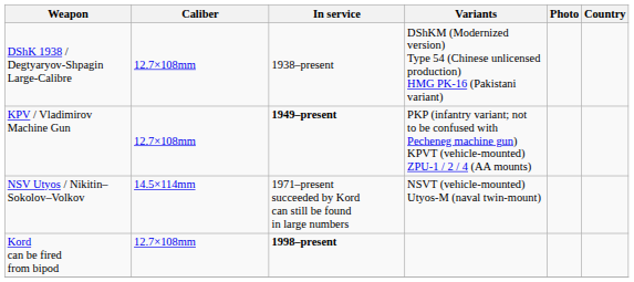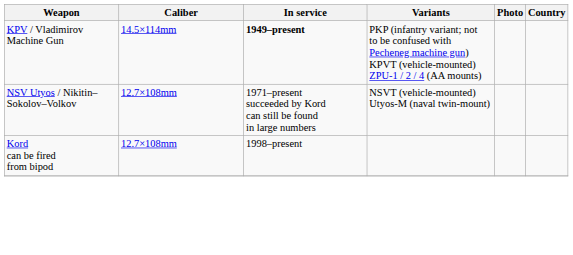 <table class="wikitable">
 <tr>
 <th style="width:22%;", align=left>Weapon</th>
 <th style="width:24%;", align=left>Caliber</th>
 <th style="width:24%;", align=left>In service</th>
 <th style="width:25%;", align=left>Variants</th>
 <th style="width:29%;">Photo</th>
 <th style="width:16%;", align=left>Country</th>
 </tr>
 <tr>
-<td><a href='#'>DShK 1938</a> / Degtyaryov-Shpagin Large-Calibre</td>
-<td><a href='#'>12.7×108mm</a></td>
-<td>1938–present</td>
-<td>DShKM (Modernized version)<br>Type 54 (Chinese unlicensed production)<br><a href='#'>HMG PK-16</a> (Pakistani variant)</td>
-<td></td>
-<td></td>
-</tr>
-<tr>
 <td align=left, valign=top><a href='#'>KPV</a> / Vladimirov<br>Machine Gun</td>
-<td><a href='#'>12.7×108mm</a></td>
+<td align=left, valign=top><a href='#'>14.5×114mm</a></td>
 <td align=left, valign=top><strong>1949–present</strong></td>
 <td align=left, valign=top>PKP (infantry variant; not<br>to be confused with<br><a href='#'>Pecheneg machine gun</a>)<br>KPVT (vehicle-mounted)<br><a href='#'>ZPU-1 / 2 / 4</a> (AA mounts)</td>
 <td align=center></td>
 <td></td>
 </tr>
 <tr>
 <td align=left, valign=top><a href='#'>NSV Utyos</a> / Nikitin–<br>Sokolov–Volkov</td>
-<td align=left, valign=top><a href='#'>14.5×114mm</a></td>
+<td align=left, valign=top><a href='#'>12.7×108mm</a></td>
 <td align=left, valign=top>1971–present<br>succeeded by Kord<br>can still be found<br>in large numbers</td>
 <td align=left, valign=top>NSVT (vehicle-mounted)<br>Utyos-M (naval twin-mount)</td>
 <td align=center></td>
 <td></td>
 </tr>
 <tr>
 <td align=left, valign=top><a href='#'>Kord</a><br>can be fired<br>from bipod</td>
 <td align=left, valign=top><a href='#'>12.7×108mm</a></td>
-<td align=left, valign=top><strong>1998–present</strong></td>
+<td align=left, valign=top>1998–present</td>
 <td align=left, valign=top></td>
 <td align=center></td>
 <td></td>
 </tr>
 <tr>
 </tr>
 </table>
